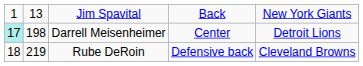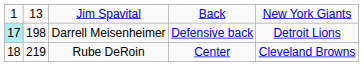 <table class="wikitable" style="text-align:center">
 <tr>
 <td>1</td>
 <td>13</td>
 <td><a href='#'>Jim Spavital</a></td>
 <td><a href='#'>Back</a></td>
 <td><a href='#'>New York Giants</a></td>
 </tr>
 <tr>
 <td style="background: paleturquoise;">17</td>
 <td>198</td>
 <td>Darrell Meisenheimer</td>
-<td><a href='#'>Center</a></td>
+<td><a href='#'>Defensive back</a></td>
 <td><a href='#'>Detroit Lions</a></td>
 </tr>
 <tr>
 <td>18</td>
 <td>219</td>
 <td>Rube DeRoin</td>
-<td><a href='#'>Defensive back</a></td>
+<td><a href='#'>Center</a></td>
 <td><a href='#'>Cleveland Browns</a></td>
 </tr>
 </table>
